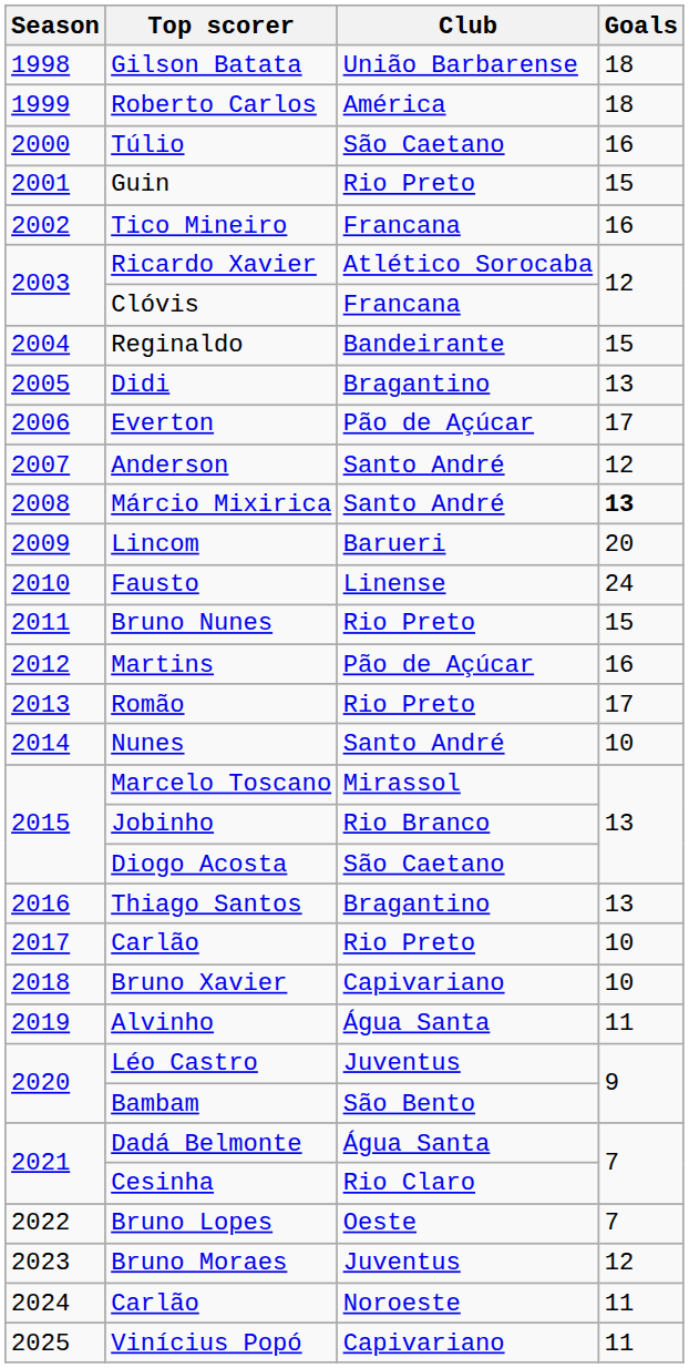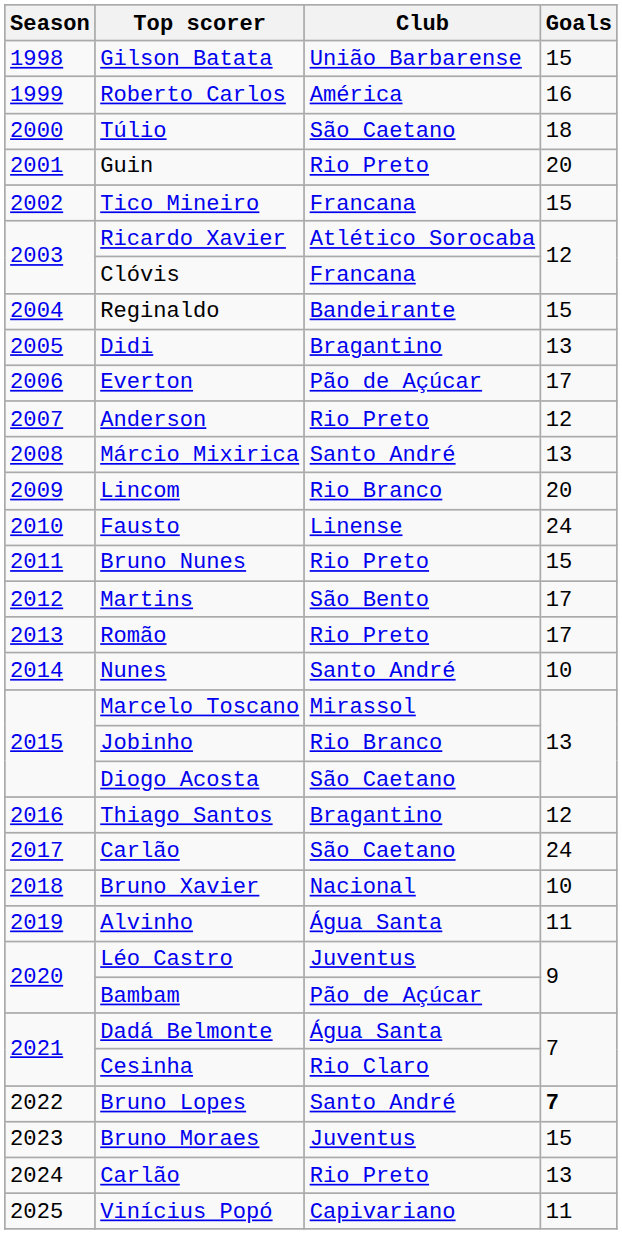 <table class="wikitable" style="text-align:left;">
 <tr>
 <th>Season</th>
 <th>Top scorer</th>
 <th>Club</th>
 <th>Goals</th>
 </tr>
 <tr>
 <td><a href='#'>1998</a></td>
 <td> <a href='#'>Gilson Batata</a></td>
 <td><a href='#'>União Barbarense</a></td>
-<td>18</td>
+<td>15</td>
 </tr>
 <tr>
 <td><a href='#'>1999</a></td>
 <td> <a href='#'>Roberto Carlos</a></td>
 <td><a href='#'>América</a></td>
-<td>18</td>
+<td>16</td>
 </tr>
 <tr>
 <td><a href='#'>2000</a></td>
 <td> <a href='#'>Túlio</a></td>
 <td><a href='#'>São Caetano</a></td>
-<td>16</td>
+<td>18</td>
 </tr>
 <tr>
 <td><a href='#'>2001</a></td>
 <td> Guin</td>
 <td><a href='#'>Rio Preto</a></td>
-<td>15</td>
+<td>20</td>
 </tr>
 <tr>
 <td><a href='#'>2002</a></td>
 <td> <a href='#'>Tico Mineiro</a></td>
 <td><a href='#'>Francana</a></td>
-<td>16</td>
+<td>15</td>
 </tr>
 <tr>
 <td rowspan="2"><a href='#'>2003</a></td>
 <td> <a href='#'>Ricardo Xavier</a></td>
 <td><a href='#'>Atlético Sorocaba</a></td>
 <td rowspan="2">12</td>
 </tr>
 <tr>
 <td> Clóvis</td>
 <td><a href='#'>Francana</a></td>
 </tr>
 <tr>
 <td><a href='#'>2004</a></td>
 <td> Reginaldo</td>
 <td><a href='#'>Bandeirante</a></td>
 <td>15</td>
 </tr>
 <tr>
 <td><a href='#'>2005</a></td>
 <td> <a href='#'>Didi</a></td>
 <td><a href='#'>Bragantino</a></td>
 <td>13</td>
 </tr>
 <tr>
 <td><a href='#'>2006</a></td>
 <td> <a href='#'>Everton</a></td>
 <td><a href='#'>Pão de Açúcar</a></td>
 <td>17</td>
 </tr>
 <tr>
 <td><a href='#'>2007</a></td>
 <td style="text-align:left;"> <a href='#'>Anderson</a></td>
-<td style="text-align:left;"><a href='#'>Santo André</a></td>
+<td style="text-align:left;"><a href='#'>Rio Preto</a></td>
 <td>12</td>
 </tr>
 <tr>
 <td><a href='#'>2008</a></td>
 <td style="text-align:left;"> <a href='#'>Márcio Mixirica</a></td>
 <td style="text-align:left;"><a href='#'>Santo André</a></td>
-<td><strong>13</strong></td>
+<td>13</td>
 </tr>
 <tr>
 <td><a href='#'>2009</a></td>
 <td style="text-align:left;"> <a href='#'>Lincom</a></td>
-<td><a href='#'>Barueri</a></td>
+<td style="text-align:left;"><a href='#'>Rio Branco</a></td>
 <td>20</td>
 </tr>
 <tr>
 <td><a href='#'>2010</a></td>
 <td style="text-align:left;"> <a href='#'>Fausto</a></td>
 <td style="text-align:left;"><a href='#'>Linense</a></td>
 <td>24</td>
 </tr>
 <tr>
 <td><a href='#'>2011</a></td>
 <td style="text-align:left;"> <a href='#'>Bruno Nunes</a></td>
 <td style="text-align:left;"><a href='#'>Rio Preto</a></td>
 <td>15</td>
 </tr>
 <tr>
 <td><a href='#'>2012</a></td>
 <td> <a href='#'>Martins</a></td>
-<td><a href='#'>Pão de Açúcar</a></td>
-<td>16</td>
+<td><a href='#'>São Bento</a></td>
+<td>17</td>
 </tr>
 <tr>
 <td><a href='#'>2013</a></td>
 <td style="text-align:left;"> <a href='#'>Romão</a></td>
 <td style="text-align:left;"><a href='#'>Rio Preto</a></td>
 <td>17</td>
 </tr>
 <tr>
 <td><a href='#'>2014</a></td>
 <td style="text-align:left;"> <a href='#'>Nunes</a></td>
 <td style="text-align:left;"><a href='#'>Santo André</a></td>
 <td>10</td>
 </tr>
 <tr>
 <td rowspan="3"><a href='#'>2015</a></td>
 <td style="text-align:left;"> <a href='#'>Marcelo Toscano</a></td>
 <td style="text-align:left;"><a href='#'>Mirassol</a></td>
 <td rowspan="3">13</td>
 </tr>
 <tr>
 <td> <a href='#'>Jobinho</a></td>
 <td><a href='#'>Rio Branco</a></td>
 </tr>
 <tr>
 <td> <a href='#'>Diogo Acosta</a></td>
 <td><a href='#'>São Caetano</a></td>
 </tr>
 <tr>
 <td><a href='#'>2016</a></td>
 <td> <a href='#'>Thiago Santos</a></td>
 <td><a href='#'>Bragantino</a></td>
-<td>13</td>
+<td>12</td>
 </tr>
 <tr>
 <td><a href='#'>2017</a></td>
 <td> <a href='#'>Carlão</a></td>
-<td style="text-align:left;"><a href='#'>Rio Preto</a></td>
-<td>10</td>
+<td><a href='#'>São Caetano</a></td>
+<td>24</td>
 </tr>
 <tr>
 <td><a href='#'>2018</a></td>
 <td> <a href='#'>Bruno Xavier</a></td>
-<td style="text-align:left;"><a href='#'>Capivariano</a></td>
+<td><a href='#'>Nacional</a></td>
 <td>10</td>
 </tr>
 <tr>
 <td><a href='#'>2019</a></td>
 <td> <a href='#'>Alvinho</a></td>
 <td><a href='#'>Água Santa</a></td>
 <td>11</td>
 </tr>
 <tr>
 <td rowspan="2"><a href='#'>2020</a></td>
 <td> <a href='#'>Léo Castro</a></td>
 <td><a href='#'>Juventus</a></td>
 <td rowspan="2">9</td>
 </tr>
 <tr>
 <td> <a href='#'>Bambam</a></td>
-<td><a href='#'>São Bento</a></td>
+<td><a href='#'>Pão de Açúcar</a></td>
 </tr>
 <tr>
 <td rowspan="2"><a href='#'>2021</a></td>
 <td> <a href='#'>Dadá Belmonte</a></td>
 <td><a href='#'>Água Santa</a></td>
 <td rowspan="2">7</td>
 </tr>
 <tr>
 <td> <a href='#'>Cesinha</a></td>
 <td><a href='#'>Rio Claro</a></td>
 </tr>
 <tr>
 <td>2022</td>
 <td> <a href='#'>Bruno Lopes</a></td>
-<td><a href='#'>Oeste</a></td>
-<td>7</td>
+<td style="text-align:left;"><a href='#'>Santo André</a></td>
+<td><strong>7</strong></td>
 </tr>
 <tr>
 <td>2023</td>
 <td> <a href='#'>Bruno Moraes</a></td>
 <td><a href='#'>Juventus</a></td>
-<td>12</td>
+<td>15</td>
 </tr>
 <tr>
 <td>2024</td>
 <td> <a href='#'>Carlão</a></td>
-<td><a href='#'>Noroeste</a></td>
-<td>11</td>
+<td style="text-align:left;"><a href='#'>Rio Preto</a></td>
+<td>13</td>
 </tr>
 <tr>
 <td>2025</td>
 <td> <a href='#'>Vinícius Popó</a></td>
 <td><a href='#'>Capivariano</a></td>
 <td>11</td>
 </tr>
 </table>
